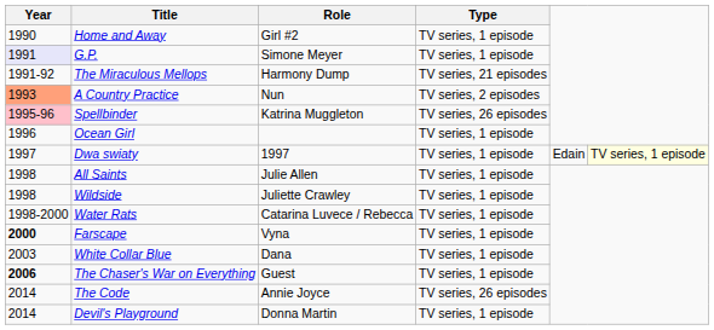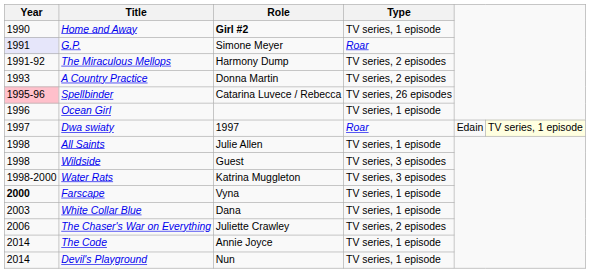 <table class="wikitable">
 <tr>
 <th>Year</th>
 <th>Title</th>
 <th>Role</th>
 <th>Type</th>
 </tr>
 <tr>
 <td>1990</td>
 <td><em><a href='#'>Home and Away</a></em></td>
-<td>Girl #2</td>
+<td><strong>Girl #2</strong></td>
 <td>TV series, 1 episode</td>
 </tr>
 <tr>
 <td style="background: lavender;">1991</td>
 <td><em><a href='#'>G.P.</a></em></td>
 <td>Simone Meyer</td>
-<td>TV series, 1 episode</td>
+<td><em><a href='#'>Roar</a></em></td>
 </tr>
 <tr>
 <td>1991-92</td>
 <td><em><a href='#'>The Miraculous Mellops</a></em></td>
 <td>Harmony Dump</td>
-<td>TV series, 21 episodes</td>
+<td>TV series, 2 episodes</td>
 </tr>
 <tr>
-<td style="background: lightsalmon;">1993</td>
+<td>1993</td>
 <td><em><a href='#'>A Country Practice</a></em></td>
-<td>Nun</td>
+<td>Donna Martin</td>
 <td>TV series, 2 episodes</td>
 </tr>
 <tr>
 <td style="background: pink;">1995-96</td>
 <td><em><a href='#'>Spellbinder</a></em></td>
-<td>Katrina Muggleton</td>
+<td>Catarina Luvece / Rebecca</td>
 <td>TV series, 26 episodes</td>
 </tr>
 <tr>
 <td>1996</td>
 <td><em><a href='#'>Ocean Girl</a></em></td>
 <td></td>
 <td>TV series, 1 episode</td>
 </tr>
 <tr>
 <td>1997</td>
 <td><em><a href='#'>Dwa swiaty</a></em></td>
 <td>1997</td>
-<td>TV series, 1 episode</td>
+<td><em><a href='#'>Roar</a></em></td>
 <td>Edain</td>
 <td style="background: lightyellow;">TV series, 1 episode</td>
 </tr>
 <tr>
 <td>1998</td>
 <td><em><a href='#'>All Saints</a></em></td>
 <td>Julie Allen</td>
 <td>TV series, 1 episode</td>
 </tr>
 <tr>
 <td>1998</td>
 <td><em><a href='#'>Wildside</a></em></td>
-<td>Juliette Crawley</td>
-<td>TV series, 1 episode</td>
+<td>Guest</td>
+<td>TV series, 3 episodes</td>
 </tr>
 <tr>
 <td>1998-2000</td>
 <td><em><a href='#'>Water Rats</a></em></td>
-<td>Catarina Luvece / Rebecca</td>
-<td>TV series, 1 episode</td>
+<td>Katrina Muggleton</td>
+<td>TV series, 3 episodes</td>
 </tr>
 <tr>
 <td><strong>2000</strong></td>
 <td><em><a href='#'>Farscape</a></em></td>
 <td>Vyna</td>
 <td>TV series, 1 episode</td>
 </tr>
 <tr>
 <td>2003</td>
 <td><em><a href='#'>White Collar Blue</a></em></td>
 <td>Dana</td>
 <td>TV series, 1 episode</td>
 </tr>
 <tr>
-<td><strong>2006</strong></td>
+<td>2006</td>
 <td><em><a href='#'>The Chaser's War on Everything</a></em></td>
-<td>Guest</td>
-<td>TV series, 1 episode</td>
+<td>Juliette Crawley</td>
+<td>TV series, 2 episodes</td>
 </tr>
 <tr>
 <td>2014</td>
 <td><em><a href='#'>The Code</a></em></td>
 <td>Annie Joyce</td>
-<td>TV series, 26 episodes</td>
+<td>TV series, 1 episode</td>
 </tr>
 <tr>
 <td>2014</td>
 <td><em><a href='#'>Devil's Playground</a></em></td>
-<td>Donna Martin</td>
+<td>Nun</td>
 <td>TV series, 1 episode</td>
 </tr>
 </table>
